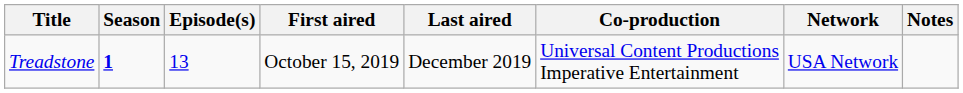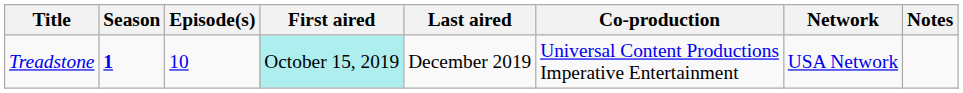 <table class="wikitable sortable">
 <tr>
 <th>Title</th>
 <th>Season</th>
 <th>Episode(s)</th>
 <th>First aired</th>
 <th>Last aired</th>
 <th>Co-production</th>
 <th>Network</th>
 <th>Notes</th>
 </tr>
 <tr>
 <td><em><a href='#'>Treadstone</a></em></td>
 <td><strong><a href='#'>1</a></strong></td>
-<td><a href='#'>13</a></td>
-<td>October 15, 2019</td>
+<td><a href='#'>10</a></td>
+<td style="background: paleturquoise;">October 15, 2019</td>
 <td>December 2019</td>
 <td><a href='#'>Universal Content Productions</a><br>Imperative Entertainment</td>
 <td><a href='#'>USA Network</a></td>
 <td></td>
 </tr>
 </table>
